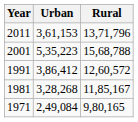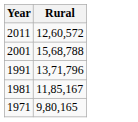 <table class="wikitable sortable">
 <tr>
 <th>Year</th>
-<th>Urban</th>
 <th>Rural</th>
 </tr>
 <tr>
 <td>2011</td>
-<td>3,61,153</td>
-<td>13,71,796</td>
+<td>12,60,572</td>
 </tr>
 <tr>
 <td>2001</td>
-<td>5,35,223</td>
 <td>15,68,788</td>
 </tr>
 <tr>
 <td>1991</td>
-<td>3,86,412</td>
-<td>12,60,572</td>
+<td>13,71,796</td>
 </tr>
 <tr>
 <td>1981</td>
-<td>3,28,268</td>
 <td>11,85,167</td>
 </tr>
 <tr>
 <td>1971</td>
-<td>2,49,084</td>
 <td>9,80,165</td>
 </tr>
 </table>
